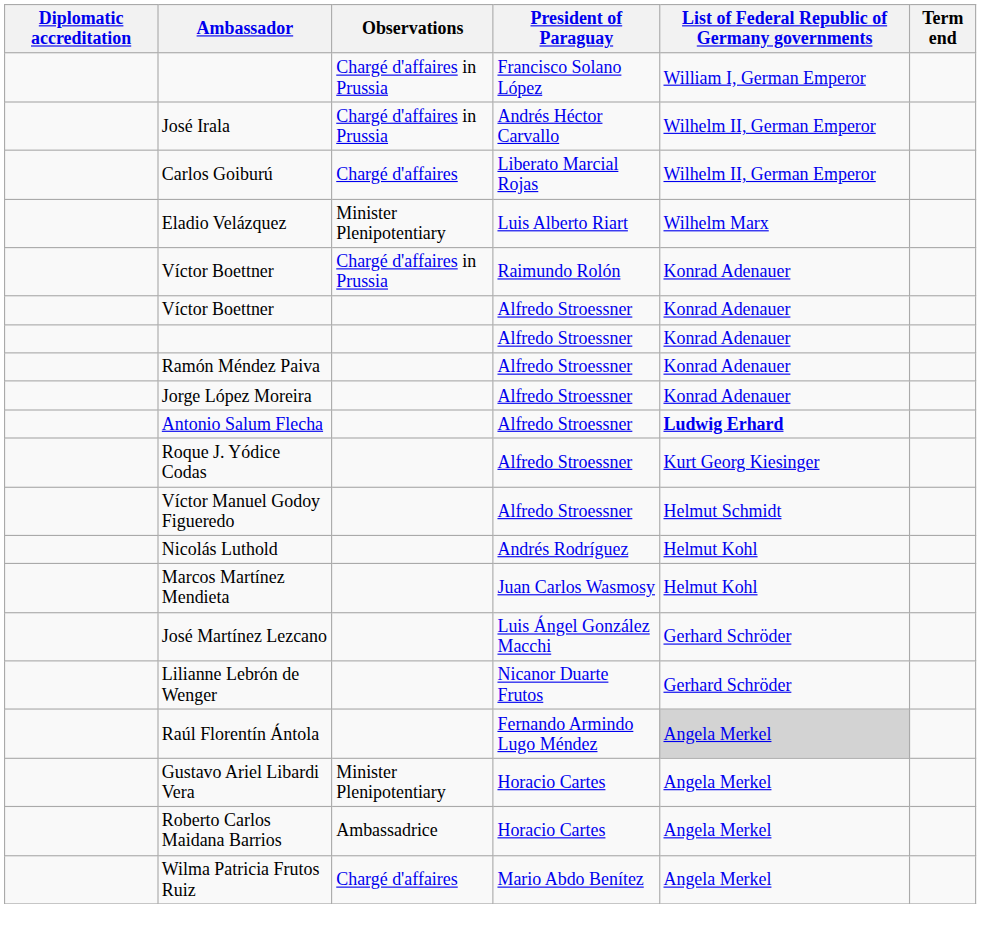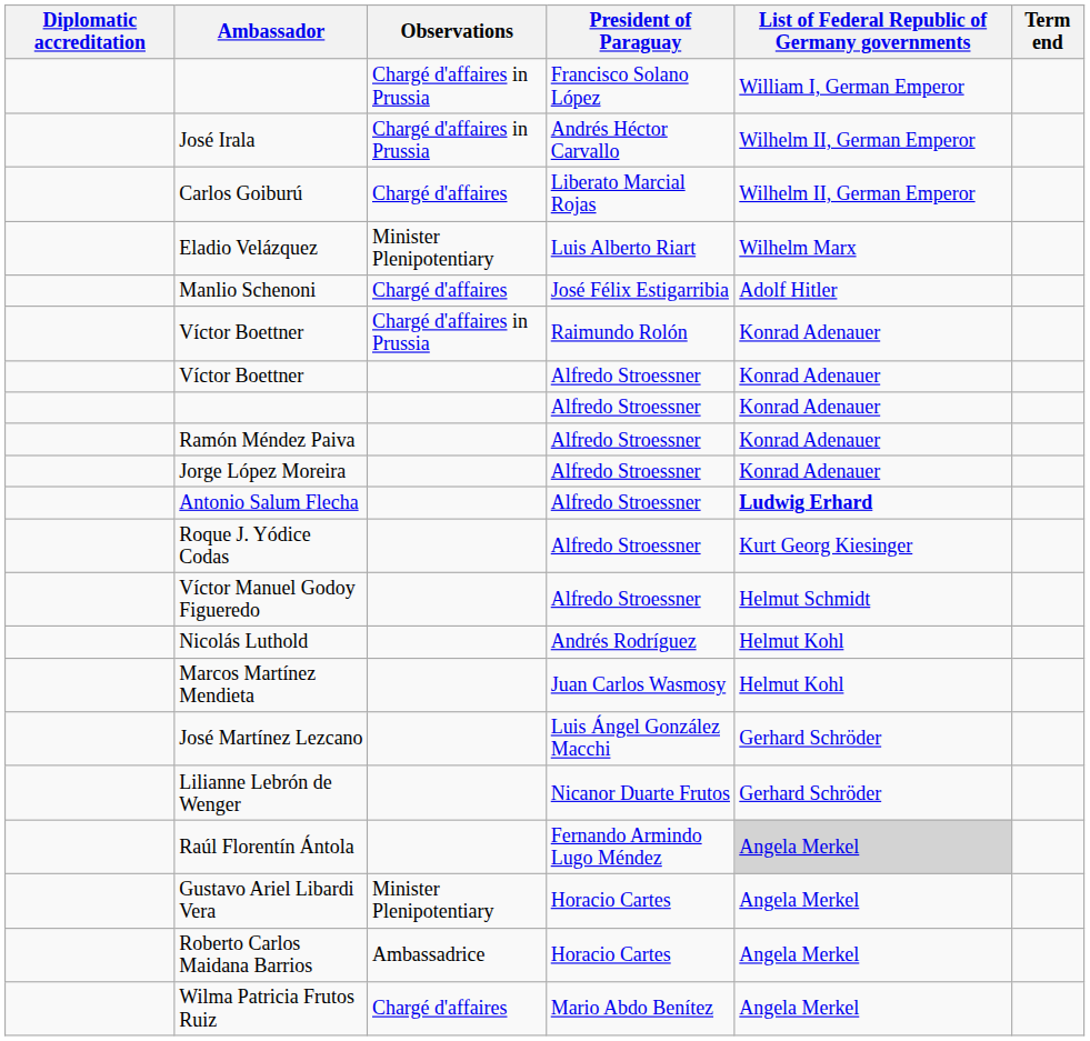 <table class="wikitable sortable">
 <tr>
 <th><a href='#'>Diplomatic accreditation</a></th>
 <th><a href='#'>Ambassador</a></th>
 <th>Observations</th>
 <th><a href='#'>President of Paraguay</a></th>
 <th><a href='#'>List of Federal Republic of Germany governments</a></th>
 <th>Term end</th>
 </tr>
 <tr>
 <td></td>
 <td></td>
 <td><a href='#'>Chargé d'affaires</a> in <a href='#'>Prussia</a></td>
 <td><a href='#'>Francisco Solano López</a></td>
 <td><a href='#'>William I, German Emperor</a></td>
 <td></td>
 </tr>
 <tr>
 <td></td>
 <td>José Irala</td>
 <td><a href='#'>Chargé d'affaires</a> in <a href='#'>Prussia</a></td>
 <td><a href='#'>Andrés Héctor Carvallo</a></td>
 <td><a href='#'>Wilhelm II, German Emperor</a></td>
 <td></td>
 </tr>
 <tr>
 <td></td>
 <td>Carlos Goiburú</td>
 <td><a href='#'>Chargé d'affaires</a></td>
 <td><a href='#'>Liberato Marcial Rojas</a></td>
 <td><a href='#'>Wilhelm II, German Emperor</a></td>
 <td></td>
 </tr>
 <tr>
 <td></td>
 <td>Eladio Velázquez</td>
 <td>Minister Plenipotentiary</td>
 <td><a href='#'>Luis Alberto Riart</a></td>
 <td><a href='#'>Wilhelm Marx</a></td>
+<td></td>
+</tr>
+<tr>
+<td></td>
+<td>Manlio Schenoni</td>
+<td><a href='#'>Chargé d'affaires</a></td>
+<td><a href='#'>José Félix Estigarribia</a></td>
+<td><a href='#'>Adolf Hitler</a></td>
 <td></td>
 </tr>
 <tr>
 <td></td>
 <td>Víctor Boettner</td>
 <td><a href='#'>Chargé d'affaires</a> in <a href='#'>Prussia</a></td>
 <td><a href='#'>Raimundo Rolón</a></td>
 <td><a href='#'>Konrad Adenauer</a></td>
 <td></td>
 </tr>
 <tr>
 <td></td>
 <td>Víctor Boettner</td>
 <td></td>
 <td><a href='#'>Alfredo Stroessner</a></td>
 <td><a href='#'>Konrad Adenauer</a></td>
 <td></td>
 </tr>
 <tr>
 <td></td>
 <td></td>
 <td></td>
 <td><a href='#'>Alfredo Stroessner</a></td>
 <td><a href='#'>Konrad Adenauer</a></td>
 <td></td>
 </tr>
 <tr>
 <td></td>
 <td>Ramón Méndez Paiva</td>
 <td></td>
 <td><a href='#'>Alfredo Stroessner</a></td>
 <td><a href='#'>Konrad Adenauer</a></td>
 <td></td>
 </tr>
 <tr>
 <td></td>
 <td>Jorge López Moreira</td>
 <td></td>
 <td><a href='#'>Alfredo Stroessner</a></td>
 <td><a href='#'>Konrad Adenauer</a></td>
 <td></td>
 </tr>
 <tr>
 <td></td>
 <td><a href='#'>Antonio Salum Flecha</a></td>
 <td></td>
 <td><a href='#'>Alfredo Stroessner</a></td>
 <td><strong><a href='#'>Ludwig Erhard</a></strong></td>
 <td></td>
 </tr>
 <tr>
 <td></td>
 <td>Roque J. Yódice Codas</td>
 <td></td>
 <td><a href='#'>Alfredo Stroessner</a></td>
 <td><a href='#'>Kurt Georg Kiesinger</a></td>
 <td></td>
 </tr>
 <tr>
 <td></td>
 <td>Víctor Manuel Godoy Figueredo</td>
 <td></td>
 <td><a href='#'>Alfredo Stroessner</a></td>
 <td><a href='#'>Helmut Schmidt</a></td>
 <td></td>
 </tr>
 <tr>
 <td></td>
 <td>Nicolás Luthold</td>
 <td></td>
 <td><a href='#'>Andrés Rodríguez</a></td>
 <td><a href='#'>Helmut Kohl</a></td>
 <td></td>
 </tr>
 <tr>
 <td></td>
 <td>Marcos Martínez Mendieta</td>
 <td></td>
 <td><a href='#'>Juan Carlos Wasmosy</a></td>
 <td><a href='#'>Helmut Kohl</a></td>
 <td></td>
 </tr>
 <tr>
 <td></td>
 <td>José Martínez Lezcano</td>
 <td></td>
 <td><a href='#'>Luis Ángel González Macchi</a></td>
 <td><a href='#'>Gerhard Schröder</a></td>
 <td></td>
 </tr>
 <tr>
 <td></td>
 <td>Lilianne Lebrón de Wenger</td>
 <td></td>
 <td><a href='#'>Nicanor Duarte Frutos</a></td>
 <td><a href='#'>Gerhard Schröder</a></td>
 <td></td>
 </tr>
 <tr>
 <td></td>
 <td>Raúl Florentín Ántola</td>
 <td></td>
 <td><a href='#'>Fernando Armindo Lugo Méndez</a></td>
 <td style="background: lightgrey;"><a href='#'>Angela Merkel</a></td>
 <td></td>
 </tr>
 <tr>
 <td></td>
 <td>Gustavo Ariel Libardi Vera</td>
 <td>Minister Plenipotentiary</td>
 <td><a href='#'>Horacio Cartes</a></td>
 <td><a href='#'>Angela Merkel</a></td>
 <td></td>
 </tr>
 <tr>
 <td></td>
 <td>Roberto Carlos Maidana Barrios</td>
 <td>Ambassadrice</td>
 <td><a href='#'>Horacio Cartes</a></td>
 <td><a href='#'>Angela Merkel</a></td>
 <td></td>
 </tr>
 <tr>
 <td></td>
 <td>Wilma Patricia Frutos Ruiz</td>
 <td><a href='#'>Chargé d'affaires</a></td>
 <td><a href='#'>Mario Abdo Benítez</a></td>
 <td><a href='#'>Angela Merkel</a></td>
 <td></td>
 </tr>
 </table>
